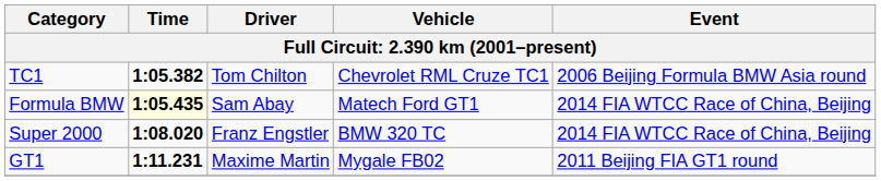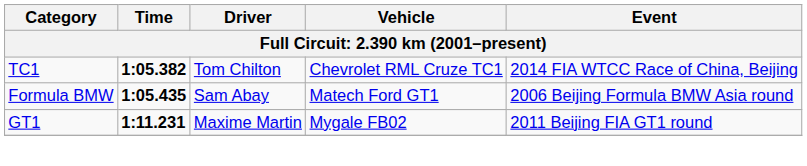 <table class="wikitable">
 <tr>
 <th>Category</th>
 <th>Time</th>
 <th>Driver</th>
 <th>Vehicle</th>
 <th>Event</th>
 </tr>
 <tr>
 <th colspan=5>Full Circuit: 2.390 km (2001–present)</th>
 </tr>
 <tr>
 <td><a href='#'>TC1</a></td>
 <td><strong>1:05.382</strong></td>
 <td><a href='#'>Tom Chilton</a></td>
 <td><a href='#'>Chevrolet RML Cruze TC1</a></td>
-<td><a href='#'>2006 Beijing Formula BMW Asia round</a></td>
+<td><a href='#'>2014 FIA WTCC Race of China, Beijing</a></td>
 </tr>
 <tr>
 <td><a href='#'>Formula BMW</a></td>
-<td style="background: lightyellow;"><strong>1:05.435</strong></td>
+<td><strong>1:05.435</strong></td>
 <td><a href='#'>Sam Abay</a></td>
 <td><a href='#'>Matech Ford GT1</a></td>
-<td><a href='#'>2014 FIA WTCC Race of China, Beijing</a></td>
-</tr>
-<tr>
-<td><a href='#'>Super 2000</a></td>
-<td><strong>1:08.020</strong></td>
-<td><a href='#'>Franz Engstler</a></td>
-<td><a href='#'>BMW 320 TC</a></td>
-<td><a href='#'>2014 FIA WTCC Race of China, Beijing</a></td>
+<td><a href='#'>2006 Beijing Formula BMW Asia round</a></td>
 </tr>
 <tr>
 <td><a href='#'>GT1</a></td>
 <td><strong>1:11.231</strong></td>
 <td><a href='#'>Maxime Martin</a></td>
 <td><a href='#'>Mygale FB02</a></td>
 <td><a href='#'>2011 Beijing FIA GT1 round</a></td>
 </tr>
 <tr>
 </tr>
 </table>
